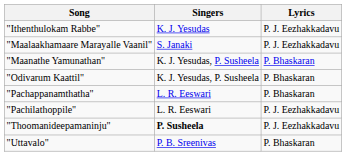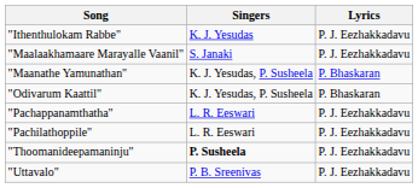 <table class="wikitable" style="font-size:95%;">
 <tr>
 <th>Song</th>
 <th>Singers</th>
 <th>Lyrics</th>
 </tr>
 <tr>
 <td>"Ithenthulokam Rabbe"</td>
 <td><a href='#'>K. J. Yesudas</a></td>
 <td>P. J. Eezhakkadavu</td>
 </tr>
 <tr>
 <td>"Maalaakhamaare Marayalle Vaanil"</td>
 <td><a href='#'>S. Janaki</a></td>
 <td>P. J. Eezhakkadavu</td>
 </tr>
 <tr>
 <td>"Maanathe Yamunathan"</td>
 <td>K. J. Yesudas, <a href='#'>P. Susheela</a></td>
 <td><a href='#'>P. Bhaskaran</a></td>
 </tr>
 <tr>
 <td>"Odivarum Kaattil"</td>
 <td>K. J. Yesudas, P. Susheela</td>
 <td>P. Bhaskaran</td>
 </tr>
 <tr>
 <td>"Pachappanamthatha"</td>
 <td><a href='#'>L. R. Eeswari</a></td>
-<td>P. Bhaskaran</td>
+<td>P. J. Eezhakkadavu</td>
 </tr>
 <tr>
 <td>"Pachilathoppile"</td>
 <td>L. R. Eeswari</td>
 <td>P. J. Eezhakkadavu</td>
 </tr>
 <tr>
 <td>"Thoomanideepamaninju"</td>
 <td><strong>P. Susheela</strong></td>
 <td>P. J. Eezhakkadavu</td>
 </tr>
 <tr>
 <td>"Uttavalo"</td>
 <td><a href='#'>P. B. Sreenivas</a></td>
-<td>P. Bhaskaran</td>
+<td>P. J. Eezhakkadavu</td>
 </tr>
 </table>
